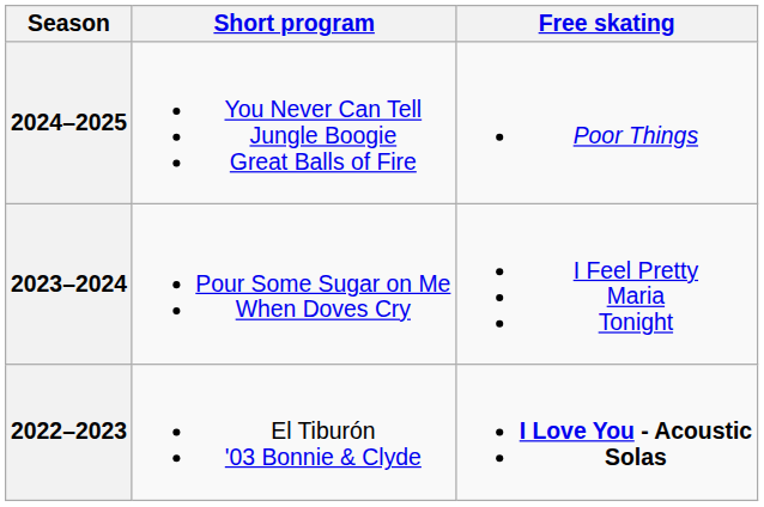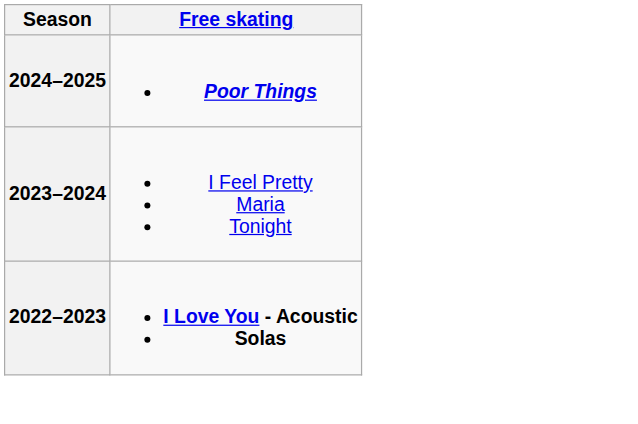 <table class=wikitable style=text-align:center>
 <tr>
 <th>Season</th>
-<th><a href='#'>Short program</a></th>
 <th><a href='#'>Free skating</a></th>
 </tr>
 <tr>
 <th>2024–2025 <br></th>
-<td><br><ul><li><a href='#'>You Never Can Tell</a> <br> </li><li><a href='#'>Jungle Boogie</a> <br> </li><li><a href='#'>Great Balls of Fire</a> <br> </li></ul></td>
-<td><br><ul><li><em><a href='#'>Poor Things</a></em> <br> </li></ul></td>
+<td><strong><br><ul><li><em><a href='#'>Poor Things</a></em> <br> </li></ul></strong></td>
 </tr>
 <tr>
 <th>2023–2024 <br> </th>
-<td><br><ul><li><a href='#'>Pour Some Sugar on Me</a> <br> </li><li><a href='#'>When Doves Cry</a> <br> </li></ul></td>
 <td><br><ul><li><a href='#'>I Feel Pretty</a></li><li><a href='#'>Maria</a></li><li><a href='#'>Tonight</a> <br> </li></ul></td>
 </tr>
 <tr>
 <th>2022–2023 <br> </th>
-<td><br><ul><li>El Tiburón <br> </li><li><a href='#'>'03 Bonnie & Clyde</a> <br> </li></ul></td>
 <td><strong><br><ul><li><a href='#'>I Love You</a> - Acoustic <br> </li><li>Solas <br> </li></ul></strong></td>
 </tr>
 </table>
